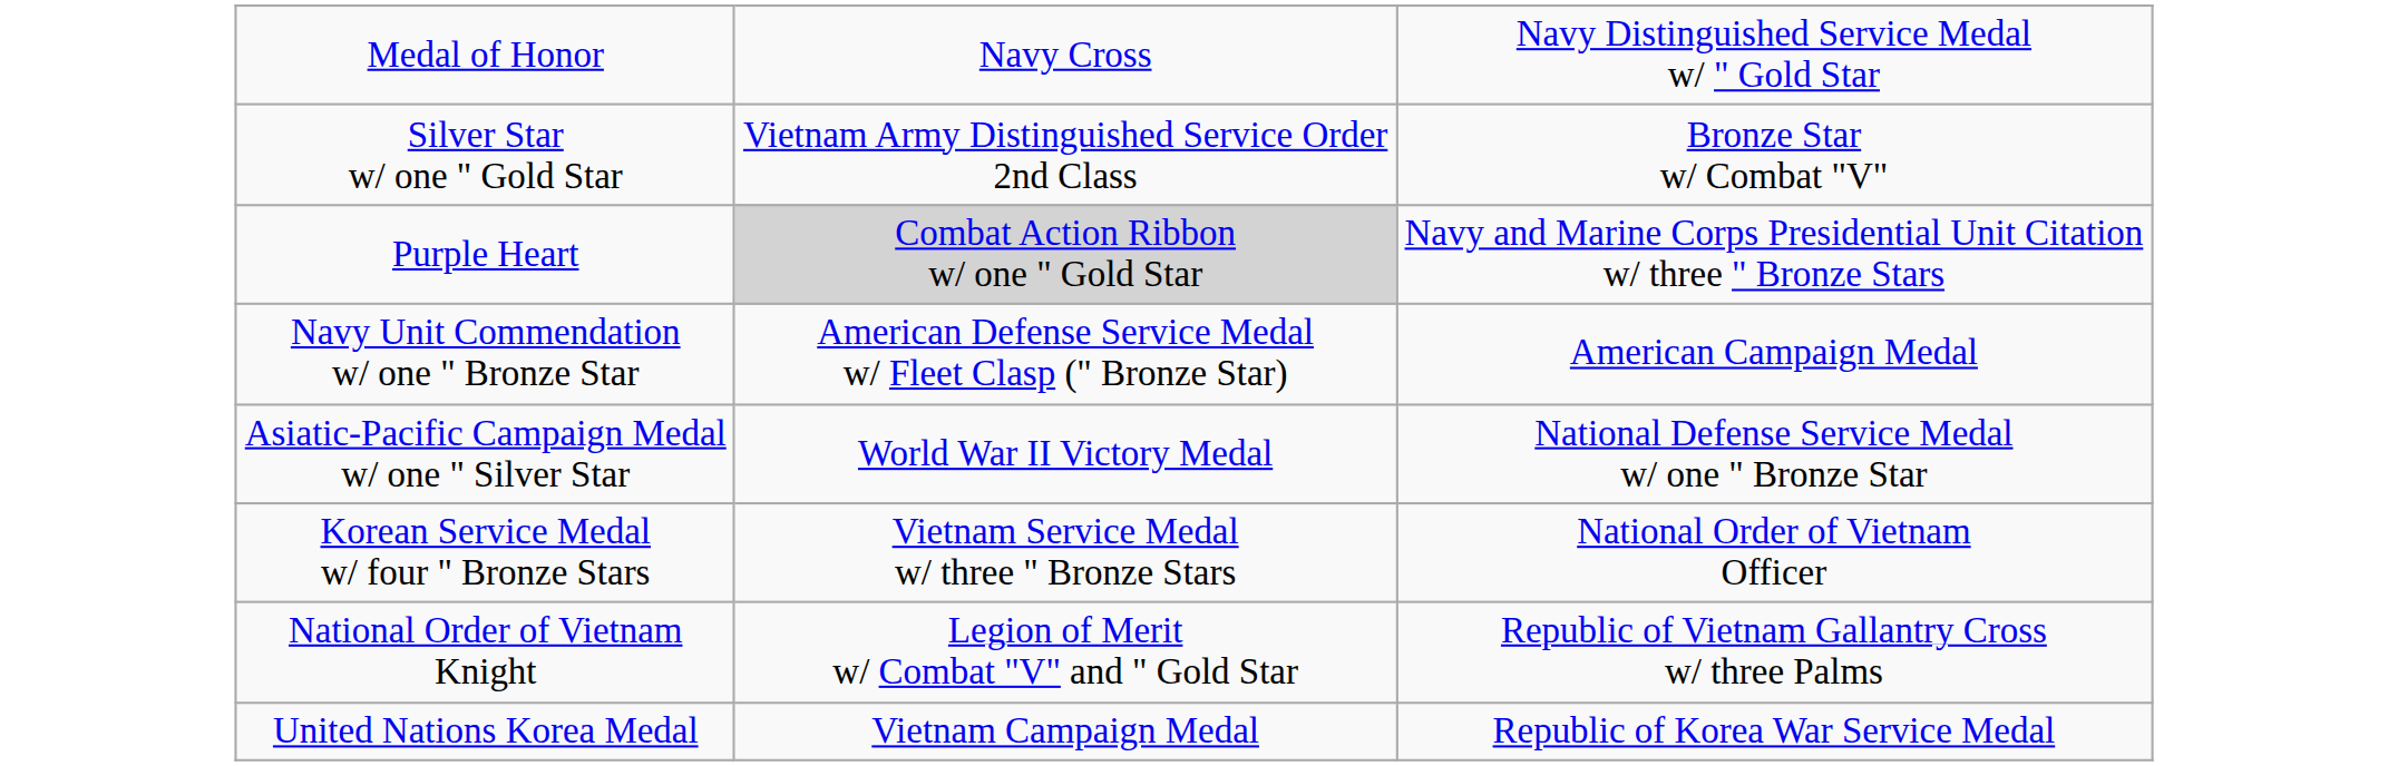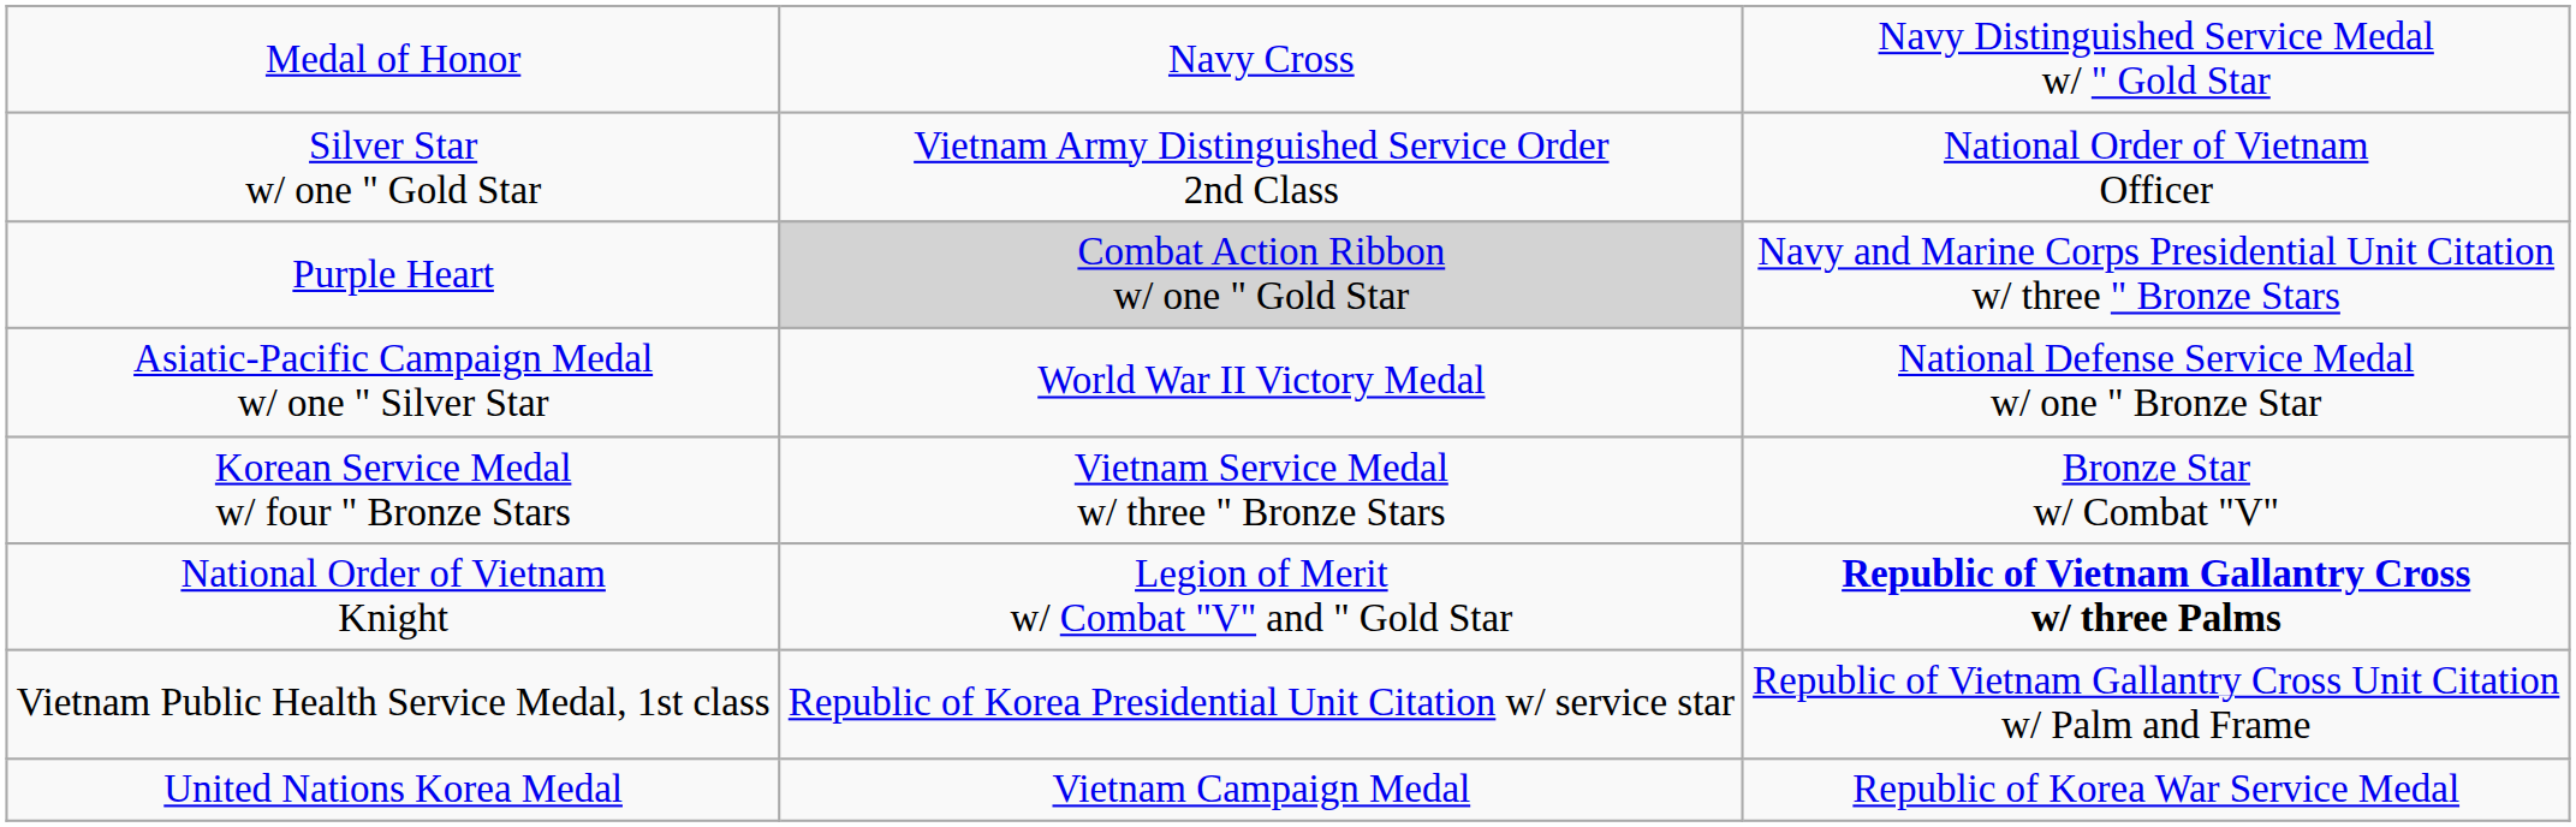 <table class="wikitable" style="margin:1em auto; text-align:center;">
 <tr>
 <td><a href='#'>Medal of Honor</a></td>
 <td><a href='#'>Navy Cross</a></td>
 <td><a href='#'>Navy Distinguished Service Medal</a><br>w/ <a href='#'>" Gold Star</a></td>
 </tr>
 <tr>
 <td><a href='#'>Silver Star</a><br>w/ one " Gold Star</td>
 <td><a href='#'>Vietnam Army Distinguished Service Order</a><br>2nd Class</td>
-<td><a href='#'>Bronze Star</a><br>w/ Combat "V"</td>
+<td><a href='#'>National Order of Vietnam</a><br>Officer</td>
 </tr>
 <tr>
 <td><a href='#'>Purple Heart</a></td>
 <td style="background: lightgrey;"><a href='#'>Combat Action Ribbon</a><br>w/ one " Gold Star</td>
 <td><a href='#'>Navy and Marine Corps Presidential Unit Citation</a><br> w/ three <a href='#'>" Bronze Stars</a></td>
-</tr>
-<tr>
-<td><a href='#'>Navy Unit Commendation</a><br>w/ one " Bronze Star</td>
-<td><a href='#'>American Defense Service Medal</a><br>w/ <a href='#'>Fleet Clasp</a> (" Bronze Star)</td>
-<td><a href='#'>American Campaign Medal</a></td>
 </tr>
 <tr>
 <td><a href='#'>Asiatic-Pacific Campaign Medal</a><br>w/ one " Silver Star</td>
 <td><a href='#'>World War II Victory Medal</a></td>
 <td><a href='#'>National Defense Service Medal</a><br>w/ one " Bronze Star</td>
 </tr>
 <tr>
 <td><a href='#'>Korean Service Medal</a><br>w/ four " Bronze Stars</td>
 <td><a href='#'>Vietnam Service Medal</a><br>w/ three " Bronze Stars</td>
-<td><a href='#'>National Order of Vietnam</a><br>Officer</td>
+<td><a href='#'>Bronze Star</a><br>w/ Combat "V"</td>
 </tr>
 <tr>
 <td><a href='#'>National Order of Vietnam</a><br>Knight</td>
 <td><a href='#'>Legion of Merit</a><br>w/ <a href='#'>Combat "V"</a> and " Gold Star</td>
-<td><a href='#'>Republic of Vietnam Gallantry Cross</a><br>w/ three Palms</td>
+<td><strong><a href='#'>Republic of Vietnam Gallantry Cross</a><br>w/ three Palms</strong></td>
+</tr>
+<tr>
+<td>Vietnam Public Health Service Medal, 1st class</td>
+<td><a href='#'>Republic of Korea Presidential Unit Citation</a> w/ service star</td>
+<td><a href='#'>Republic of Vietnam Gallantry Cross Unit Citation</a><br>w/ Palm and Frame</td>
 </tr>
 <tr>
 <td><a href='#'>United Nations Korea Medal</a></td>
 <td><a href='#'>Vietnam Campaign Medal</a></td>
 <td><a href='#'>Republic of Korea War Service Medal</a></td>
 </tr>
 </table>
